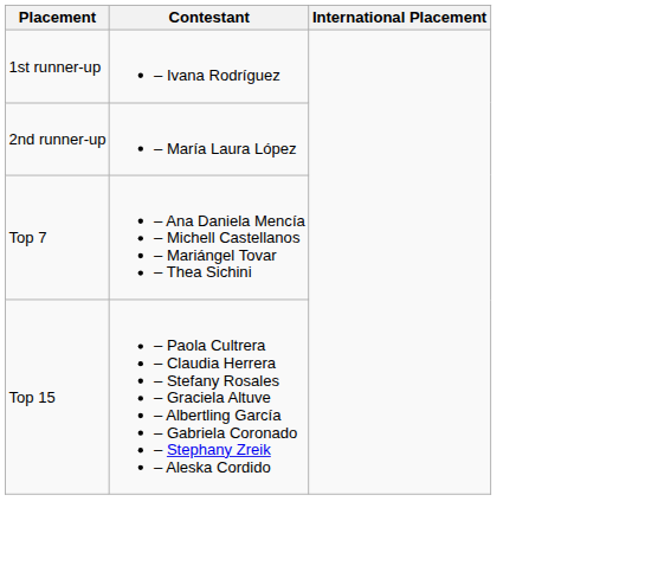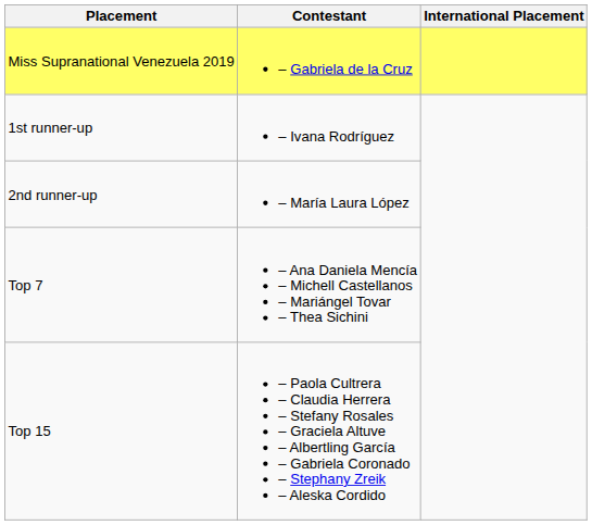 <table class="wikitable sortable" style="font-size: 95%;">
 <tr>
 <th>Placement</th>
 <th>Contestant</th>
 <th>International Placement</th>
+</tr>
+<tr style="background-color:#FFFF66;">
+<td>Miss Supranational Venezuela 2019</td>
+<td><br><ul><li> – <a href='#'>Gabriela de la Cruz</a></li></ul></td>
+<td></td>
 </tr>
 <tr>
 <td>1st runner-up</td>
 <td><br><ul><li> – Ivana Rodríguez</li></ul></td>
 <td rowspan="4"></td>
 </tr>
 <tr>
 <td>2nd runner-up</td>
 <td><br><ul><li> – María Laura López</li></ul></td>
 </tr>
 <tr>
 <td>Top 7</td>
 <td><br><ul><li> – Ana Daniela Mencía</li><li> – Michell Castellanos</li><li> – Mariángel Tovar</li><li> – Thea Sichini</li></ul></td>
 </tr>
 <tr>
 <td>Top 15</td>
 <td><br><ul><li> – Paola Cultrera</li><li> – Claudia Herrera</li><li> – Stefany Rosales</li><li> – Graciela Altuve</li><li> – Albertling García</li><li> – Gabriela Coronado</li><li> – <a href='#'>Stephany Zreik</a></li><li> – Aleska Cordido</li></ul></td>
 </tr>
 </table>
